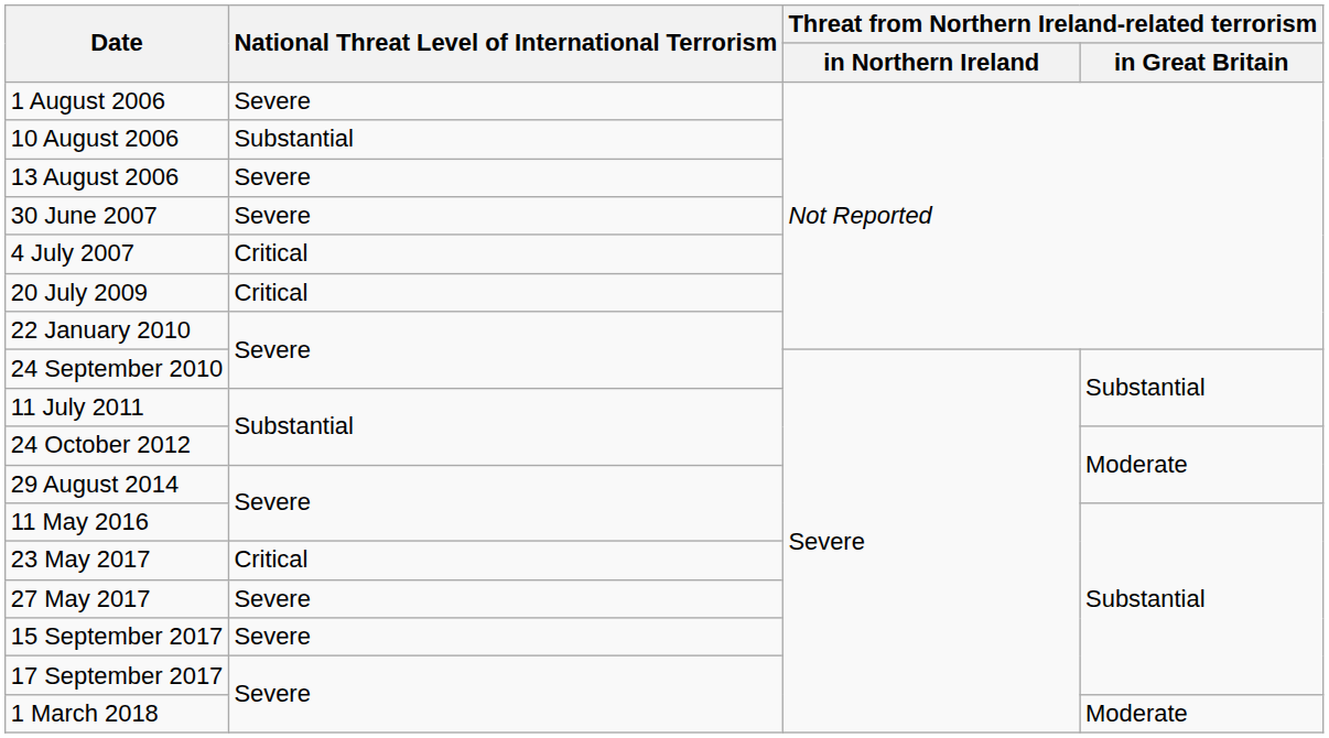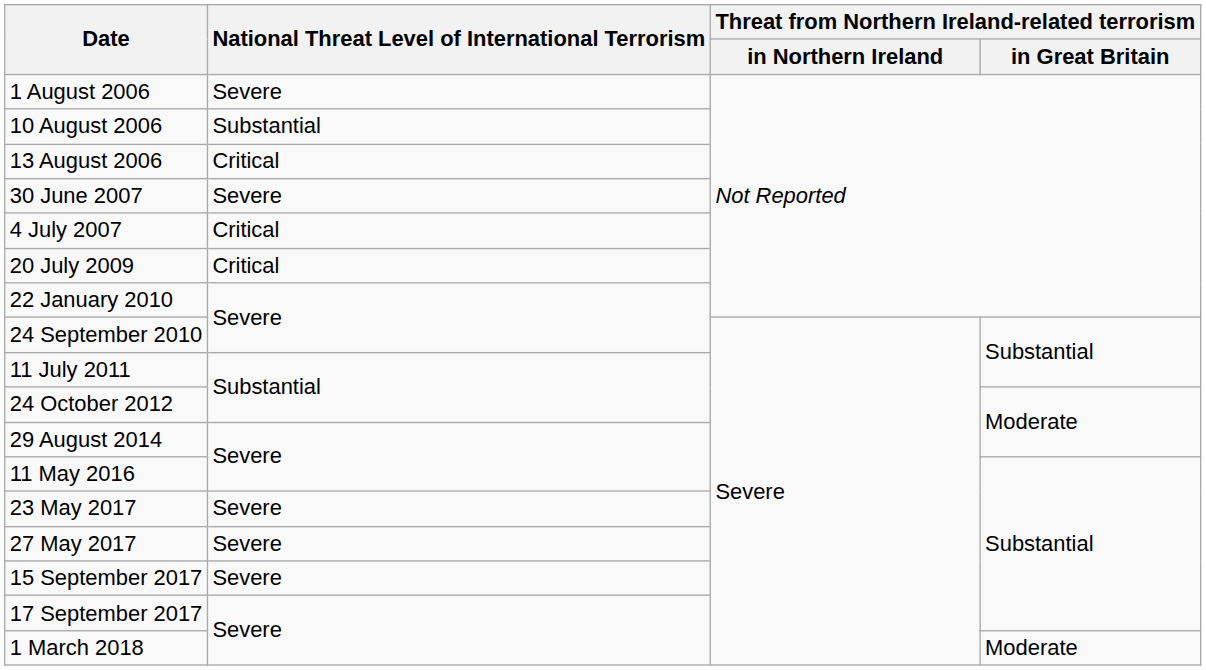 <table class="wikitable">
 <tr>
 <th rowspan="2">Date</th>
 <th rowspan="2">National Threat Level of International Terrorism</th>
 <th colspan="2">Threat from Northern Ireland-related terrorism</th>
 </tr>
 <tr>
 <th>in Northern Ireland</th>
 <th>in Great Britain</th>
 </tr>
 <tr>
 <td>1 August 2006</td>
 <td>Severe</td>
 <td colspan="2" rowspan="7"><em>Not Reported</em></td>
 </tr>
 <tr>
 <td>10 August 2006</td>
 <td>Substantial</td>
 </tr>
 <tr>
 <td>13 August 2006</td>
-<td>Severe</td>
+<td>Critical</td>
 </tr>
 <tr>
 <td>30 June 2007</td>
 <td>Severe</td>
 </tr>
 <tr>
 <td>4 July 2007</td>
 <td>Critical</td>
 </tr>
 <tr>
 <td>20 July 2009</td>
 <td>Critical</td>
 </tr>
 <tr>
 <td>22 January 2010</td>
 <td rowspan="2">Severe</td>
 </tr>
 <tr>
 <td>24 September 2010</td>
 <td rowspan="10">Severe</td>
 <td rowspan="2">Substantial</td>
 </tr>
 <tr>
 <td>11 July 2011</td>
 <td rowspan="2">Substantial</td>
 </tr>
 <tr>
 <td>24 October 2012</td>
 <td rowspan="2">Moderate</td>
 </tr>
 <tr>
 <td>29 August 2014</td>
 <td rowspan="2">Severe</td>
 </tr>
 <tr>
 <td>11 May 2016</td>
 <td rowspan="5">Substantial</td>
 </tr>
 <tr>
 <td>23 May 2017</td>
-<td>Critical</td>
+<td>Severe</td>
 </tr>
 <tr>
 <td>27 May 2017</td>
 <td>Severe</td>
 </tr>
 <tr>
 <td>15 September 2017</td>
 <td>Severe</td>
 </tr>
 <tr>
 <td>17 September 2017</td>
 <td rowspan="2">Severe</td>
 </tr>
 <tr>
 <td>1 March 2018</td>
 <td>Moderate</td>
 </tr>
 </table>
